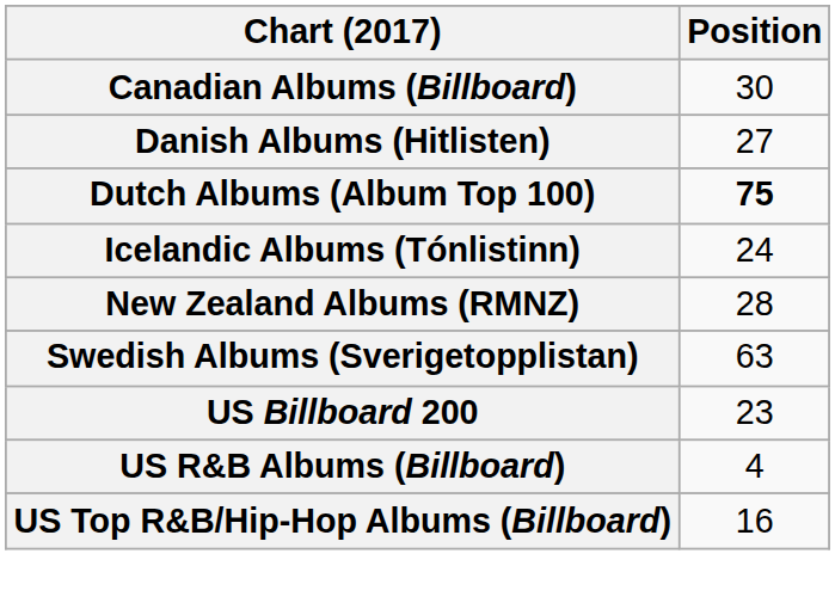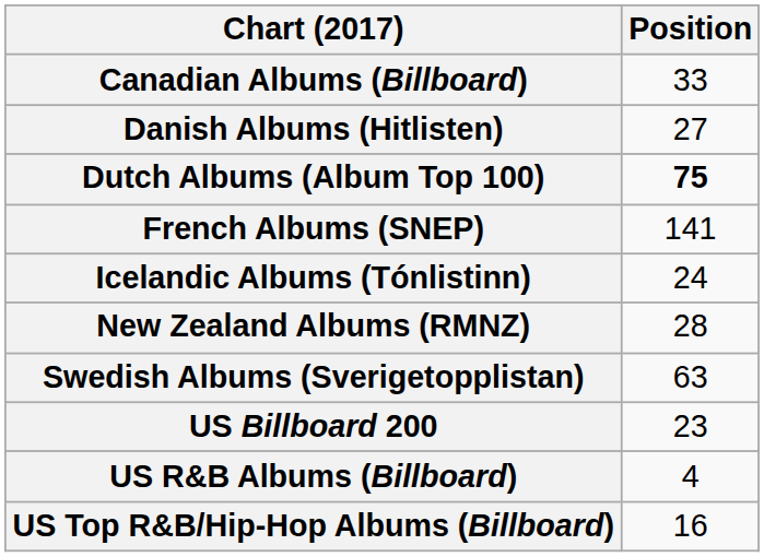 <table class="wikitable sortable plainrowheaders" style="text-align:center;">
 <tr>
 <th scope="col">Chart (2017)</th>
 <th scope="col">Position</th>
 </tr>
 <tr>
 <th scope="row">Canadian Albums (<em>Billboard</em>)</th>
-<td>30</td>
+<td>33</td>
 </tr>
 <tr>
 <th scope="row">Danish Albums (Hitlisten)</th>
 <td>27</td>
 </tr>
 <tr>
 <th scope="row">Dutch Albums (Album Top 100)</th>
 <td><strong>75</strong></td>
+</tr>
+<tr>
+<th scope="row">French Albums (SNEP)</th>
+<td>141</td>
 </tr>
 <tr>
 <th scope="row">Icelandic Albums (Tónlistinn)</th>
 <td>24</td>
 </tr>
 <tr>
 <th scope="row">New Zealand Albums (RMNZ)</th>
 <td>28</td>
 </tr>
 <tr>
 <th scope="row">Swedish Albums (Sverigetopplistan)</th>
 <td>63</td>
 </tr>
 <tr>
 <th scope="row">US <em>Billboard</em> 200</th>
 <td>23</td>
 </tr>
 <tr>
 <th scope="row">US R&B Albums (<em>Billboard</em>)</th>
 <td>4</td>
 </tr>
 <tr>
 <th scope="row">US Top R&B/Hip-Hop Albums (<em>Billboard</em>)</th>
 <td>16</td>
 </tr>
 </table>
